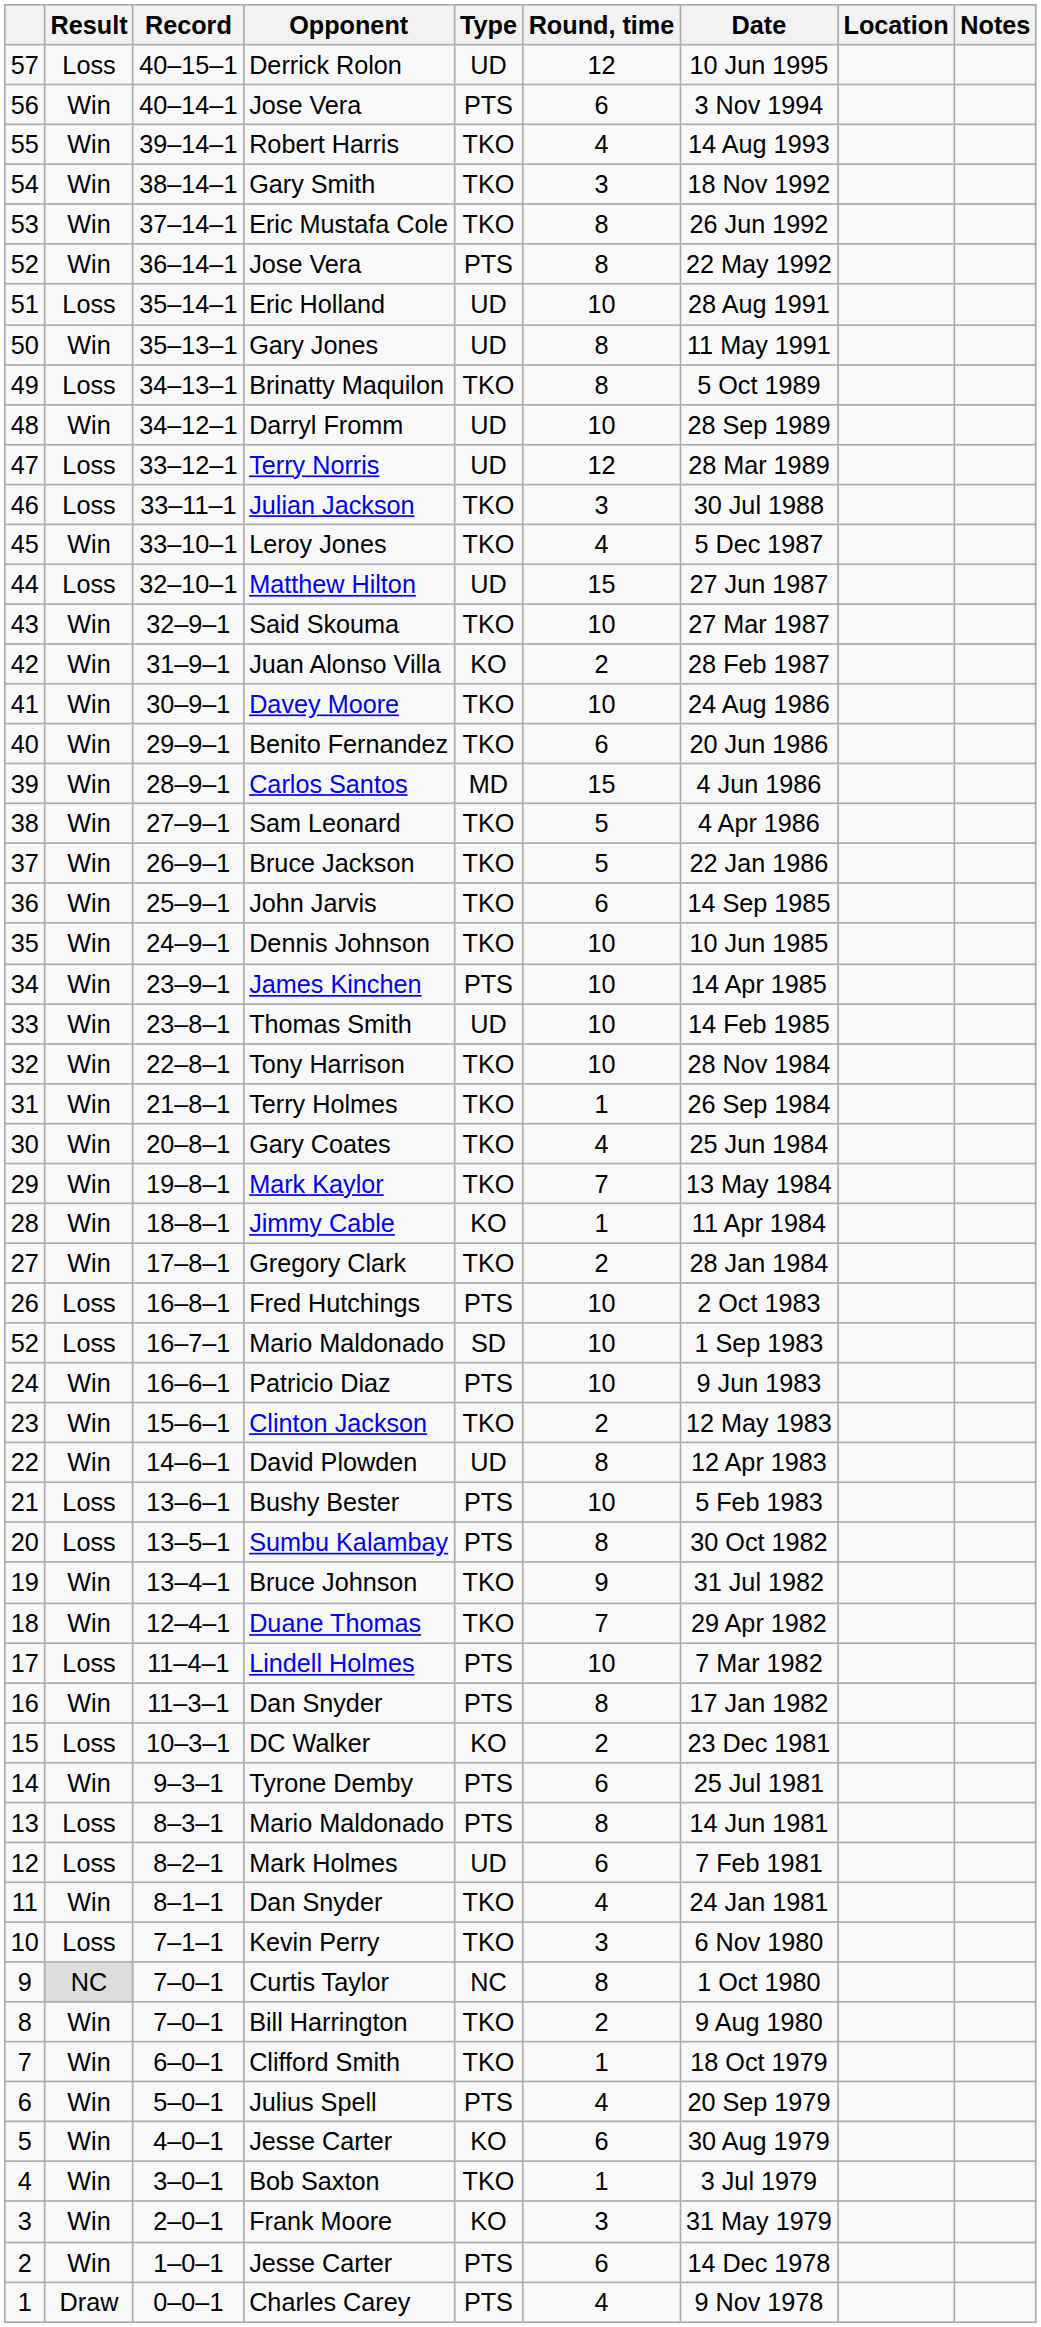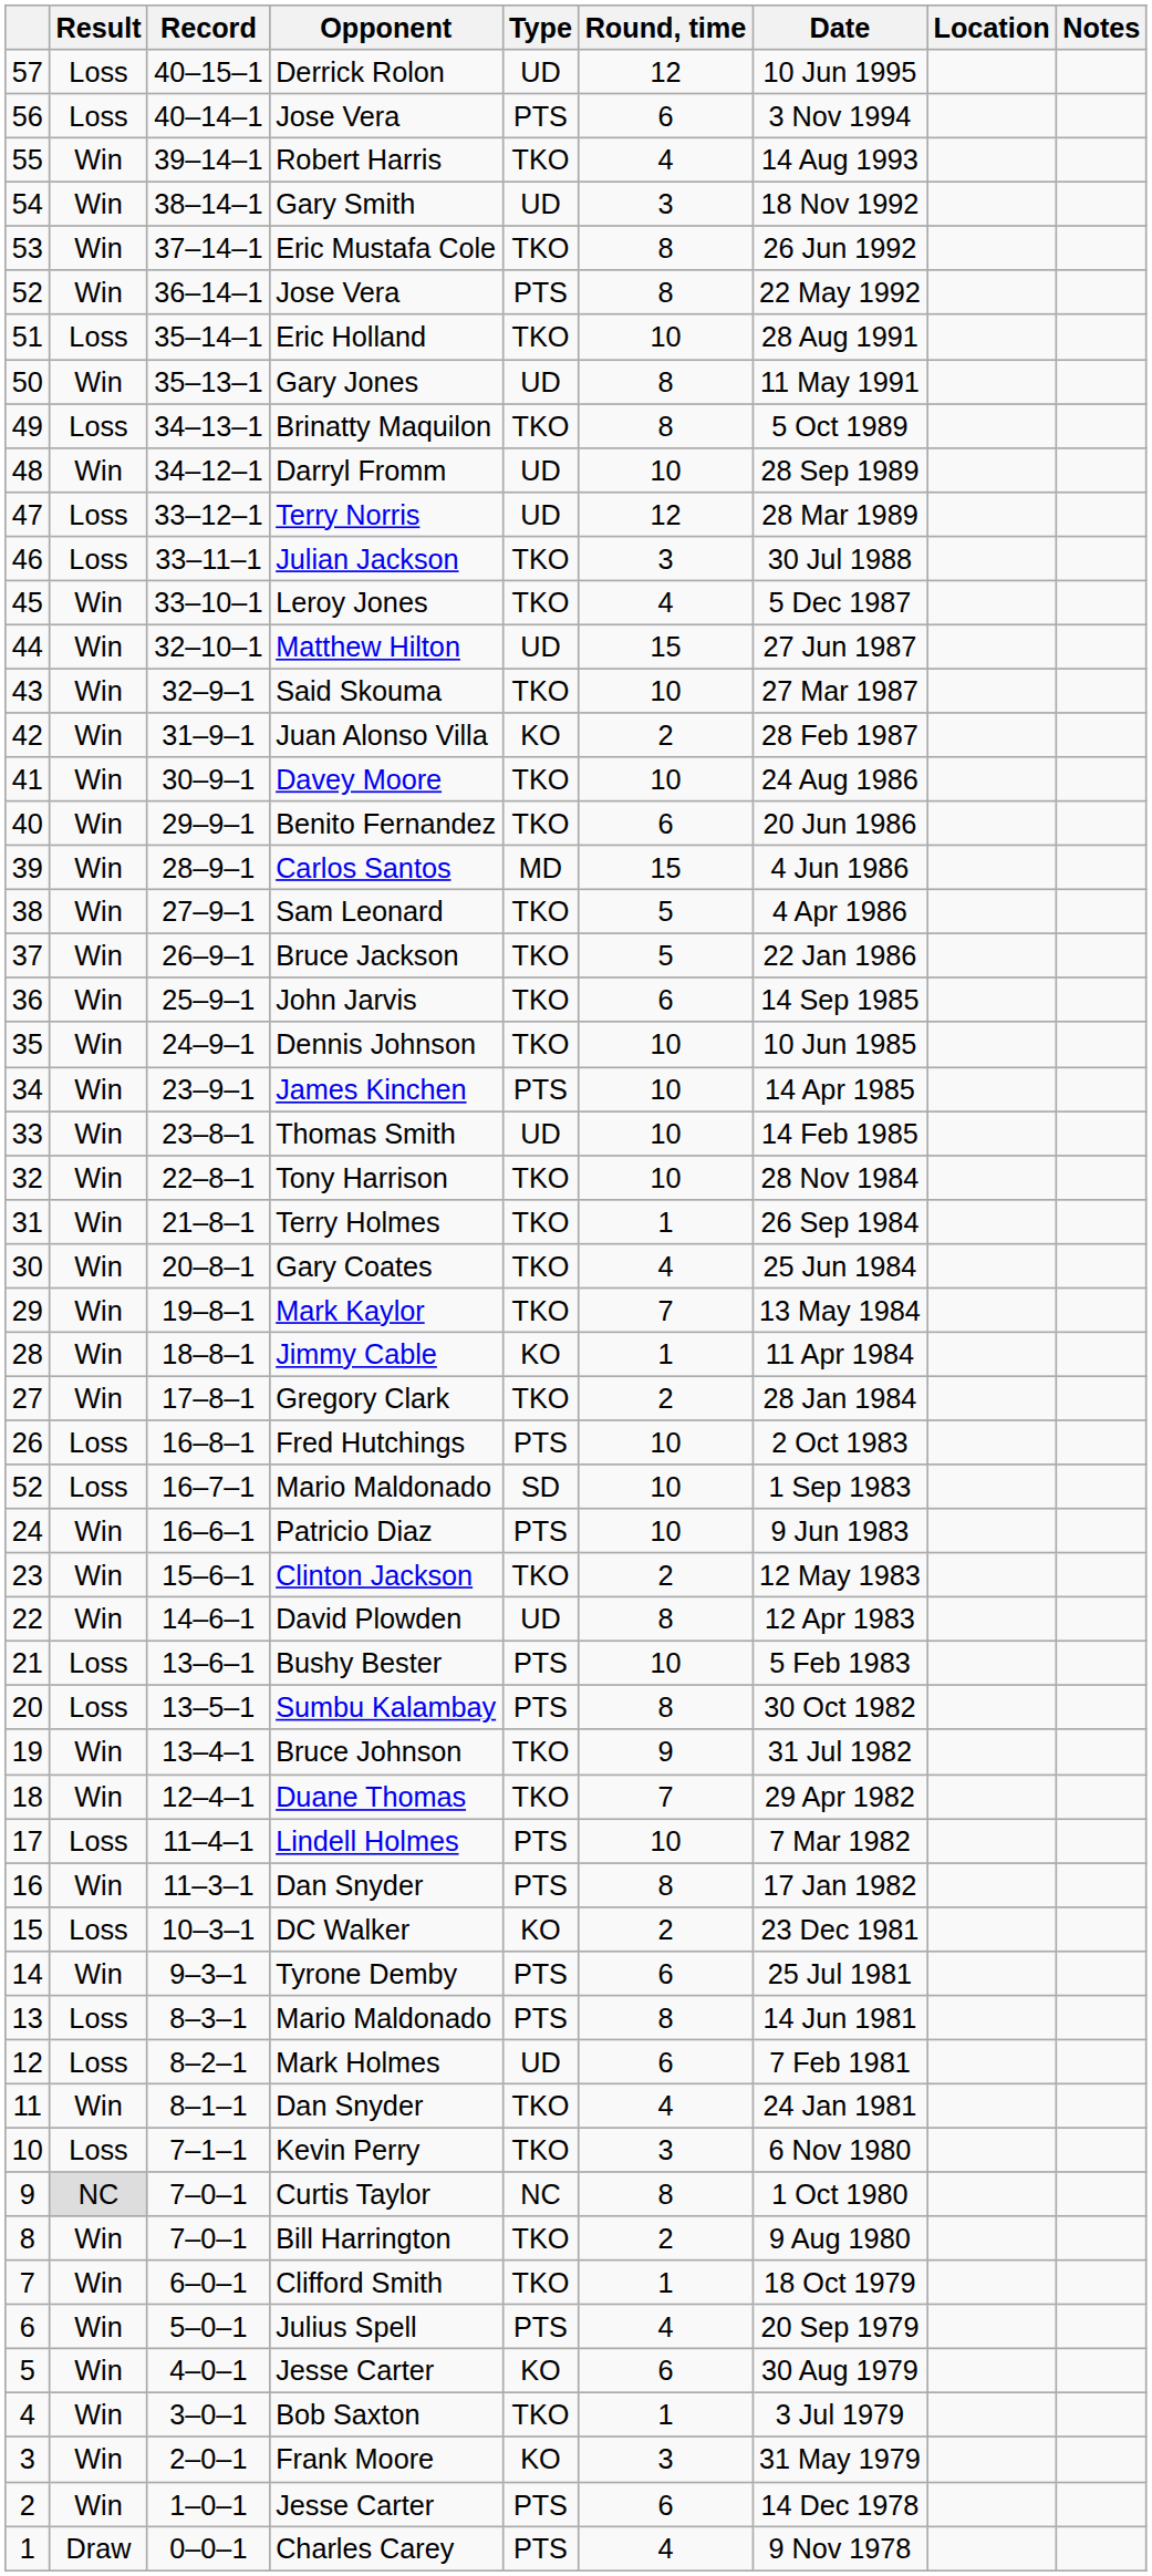 <table class="wikitable" style="text-align:center; font-size:95%">
 <tr>
 <th></th>
 <th>Result</th>
 <th>Record</th>
 <th>Opponent</th>
 <th>Type</th>
 <th>Round, time</th>
 <th>Date</th>
 <th>Location</th>
 <th>Notes</th>
 </tr>
 <tr>
 <td>57</td>
 <td>Loss</td>
 <td>40–15–1 </td>
 <td align=left> Derrick Rolon</td>
 <td>UD</td>
 <td>12</td>
 <td>10 Jun 1995</td>
 <td align=left> </td>
 <td align=left></td>
 </tr>
 <tr>
 <td>56</td>
-<td>Win</td>
+<td>Loss</td>
 <td>40–14–1 </td>
 <td align=left> Jose Vera</td>
 <td>PTS</td>
 <td>6</td>
 <td>3 Nov 1994</td>
 <td align=left> </td>
 <td align=left></td>
 </tr>
 <tr>
 <td>55</td>
 <td>Win</td>
 <td>39–14–1 </td>
 <td align=left> Robert Harris</td>
 <td>TKO</td>
 <td>4</td>
 <td>14 Aug 1993</td>
 <td align=left> </td>
 <td align=left></td>
 </tr>
 <tr>
 <td>54</td>
 <td>Win</td>
 <td>38–14–1 </td>
 <td align=left> Gary Smith</td>
-<td>TKO</td>
+<td>UD</td>
 <td>3</td>
 <td>18 Nov 1992</td>
 <td align=left> </td>
 <td align=left></td>
 </tr>
 <tr>
 <td>53</td>
 <td>Win</td>
 <td>37–14–1 </td>
 <td align=left> Eric Mustafa Cole</td>
 <td>TKO</td>
 <td>8</td>
 <td>26 Jun 1992</td>
 <td align=left> </td>
 <td align=left></td>
 </tr>
 <tr>
 <td>52</td>
 <td>Win</td>
 <td>36–14–1 </td>
 <td align=left> Jose Vera</td>
 <td>PTS</td>
 <td>8</td>
 <td>22 May 1992</td>
 <td align=left> </td>
 <td align=left></td>
 </tr>
 <tr>
 <td>51</td>
 <td>Loss</td>
 <td>35–14–1 </td>
 <td align=left> Eric Holland</td>
-<td>UD</td>
+<td>TKO</td>
 <td>10</td>
 <td>28 Aug 1991</td>
 <td align=left> </td>
 <td align=left></td>
 </tr>
 <tr>
 <td>50</td>
 <td>Win</td>
 <td>35–13–1 </td>
 <td align=left> Gary Jones</td>
 <td>UD</td>
 <td>8</td>
 <td>11 May 1991</td>
 <td align=left> </td>
 <td align=left></td>
 </tr>
 <tr>
 <td>49</td>
 <td>Loss</td>
 <td>34–13–1 </td>
 <td align=left> Brinatty Maquilon</td>
 <td>TKO</td>
 <td>8</td>
 <td>5 Oct 1989</td>
 <td align=left> </td>
 <td align=left></td>
 </tr>
 <tr>
 <td>48</td>
 <td>Win</td>
 <td>34–12–1 </td>
 <td align=left> Darryl Fromm</td>
 <td>UD</td>
 <td>10</td>
 <td>28 Sep 1989</td>
 <td align=left> </td>
 <td align=left></td>
 </tr>
 <tr>
 <td>47</td>
 <td>Loss</td>
 <td>33–12–1 </td>
 <td align=left> <a href='#'>Terry Norris</a></td>
 <td>UD</td>
 <td>12</td>
 <td>28 Mar 1989</td>
 <td align=left> </td>
 <td align=left></td>
 </tr>
 <tr>
 <td>46</td>
 <td>Loss</td>
 <td>33–11–1 </td>
 <td align=left> <a href='#'>Julian Jackson</a></td>
 <td>TKO</td>
 <td>3</td>
 <td>30 Jul 1988</td>
 <td align=left> </td>
 <td align=left></td>
 </tr>
 <tr>
 <td>45</td>
 <td>Win</td>
 <td>33–10–1 </td>
 <td align=left> Leroy Jones</td>
 <td>TKO</td>
 <td>4</td>
 <td>5 Dec 1987</td>
 <td align=left> </td>
 <td align=left></td>
 </tr>
 <tr>
 <td>44</td>
-<td>Loss</td>
+<td>Win</td>
 <td>32–10–1 </td>
 <td align=left> <a href='#'>Matthew Hilton</a></td>
 <td>UD</td>
 <td>15</td>
 <td>27 Jun 1987</td>
 <td align=left> </td>
 <td align=left></td>
 </tr>
 <tr>
 <td>43</td>
 <td>Win</td>
 <td>32–9–1 </td>
 <td align=left> Said Skouma</td>
 <td>TKO</td>
 <td>10</td>
 <td>27 Mar 1987</td>
 <td align=left> </td>
 <td align=left></td>
 </tr>
 <tr>
 <td>42</td>
 <td>Win</td>
 <td>31–9–1 </td>
 <td align=left> Juan Alonso Villa</td>
 <td>KO</td>
 <td>2</td>
 <td>28 Feb 1987</td>
 <td align=left> </td>
 <td align=left></td>
 </tr>
 <tr>
 <td>41</td>
 <td>Win</td>
 <td>30–9–1 </td>
 <td align=left> <a href='#'>Davey Moore</a></td>
 <td>TKO</td>
 <td>10</td>
 <td>24 Aug 1986</td>
 <td align=left> </td>
 <td align=left></td>
 </tr>
 <tr>
 <td>40</td>
 <td>Win</td>
 <td>29–9–1 </td>
 <td align=left> Benito Fernandez</td>
 <td>TKO</td>
 <td>6</td>
 <td>20 Jun 1986</td>
 <td align=left> </td>
 <td align=left></td>
 </tr>
 <tr>
 <td>39</td>
 <td>Win</td>
 <td>28–9–1 </td>
 <td align=left> <a href='#'>Carlos Santos</a></td>
 <td>MD</td>
 <td>15</td>
 <td>4 Jun 1986</td>
 <td align=left> </td>
 <td align=left></td>
 </tr>
 <tr>
 <td>38</td>
 <td>Win</td>
 <td>27–9–1 </td>
 <td align=left> Sam Leonard</td>
 <td>TKO</td>
 <td>5</td>
 <td>4 Apr 1986</td>
 <td align=left> </td>
 <td align=left></td>
 </tr>
 <tr>
 <td>37</td>
 <td>Win</td>
 <td>26–9–1 </td>
 <td align=left> Bruce Jackson</td>
 <td>TKO</td>
 <td>5</td>
 <td>22 Jan 1986</td>
 <td align=left> </td>
 <td align=left></td>
 </tr>
 <tr>
 <td>36</td>
 <td>Win</td>
 <td>25–9–1 </td>
 <td align=left> John Jarvis</td>
 <td>TKO</td>
 <td>6</td>
 <td>14 Sep 1985</td>
 <td align=left> </td>
 <td align=left></td>
 </tr>
 <tr>
 <td>35</td>
 <td>Win</td>
 <td>24–9–1 </td>
 <td align=left> Dennis Johnson</td>
 <td>TKO</td>
 <td>10</td>
 <td>10 Jun 1985</td>
 <td align=left> </td>
 <td align=left></td>
 </tr>
 <tr>
 <td>34</td>
 <td>Win</td>
 <td>23–9–1 </td>
 <td align=left> <a href='#'>James Kinchen</a></td>
 <td>PTS</td>
 <td>10</td>
 <td>14 Apr 1985</td>
 <td align=left> </td>
 <td align=left></td>
 </tr>
 <tr>
 <td>33</td>
 <td>Win</td>
 <td>23–8–1 </td>
 <td align=left> Thomas Smith</td>
 <td>UD</td>
 <td>10</td>
 <td>14 Feb 1985</td>
 <td align=left> </td>
 <td align=left></td>
 </tr>
 <tr>
 <td>32</td>
 <td>Win</td>
 <td>22–8–1 </td>
 <td align=left> Tony Harrison</td>
 <td>TKO</td>
 <td>10</td>
 <td>28 Nov 1984</td>
 <td align=left> </td>
 <td align=left></td>
 </tr>
 <tr>
 <td>31</td>
 <td>Win</td>
 <td>21–8–1 </td>
 <td align=left> Terry Holmes</td>
 <td>TKO</td>
 <td>1</td>
 <td>26 Sep 1984</td>
 <td align=left> </td>
 <td align=left></td>
 </tr>
 <tr>
 <td>30</td>
 <td>Win</td>
 <td>20–8–1 </td>
 <td align=left> Gary Coates</td>
 <td>TKO</td>
 <td>4</td>
 <td>25 Jun 1984</td>
 <td align=left> </td>
 <td align=left></td>
 </tr>
 <tr>
 <td>29</td>
 <td>Win</td>
 <td>19–8–1 </td>
 <td align=left> <a href='#'>Mark Kaylor</a></td>
 <td>TKO</td>
 <td>7</td>
 <td>13 May 1984</td>
 <td align=left> </td>
 <td align=left></td>
 </tr>
 <tr>
 <td>28</td>
 <td>Win</td>
 <td>18–8–1 </td>
 <td align=left> <a href='#'>Jimmy Cable</a></td>
 <td>KO</td>
 <td>1</td>
 <td>11 Apr 1984</td>
 <td align=left> </td>
 <td align=left></td>
 </tr>
 <tr>
 <td>27</td>
 <td>Win</td>
 <td>17–8–1 </td>
 <td align=left> Gregory Clark</td>
 <td>TKO</td>
 <td>2</td>
 <td>28 Jan 1984</td>
 <td align=left> </td>
 <td align=left></td>
 </tr>
 <tr>
 <td>26</td>
 <td>Loss</td>
 <td>16–8–1 </td>
 <td align=left> Fred Hutchings</td>
 <td>PTS</td>
 <td>10</td>
 <td>2 Oct 1983</td>
 <td align=left> </td>
 <td align=left></td>
 </tr>
 <tr>
 <td>52</td>
 <td>Loss</td>
 <td>16–7–1 </td>
 <td align=left> Mario Maldonado</td>
 <td>SD</td>
 <td>10</td>
 <td>1 Sep 1983</td>
 <td align=left> </td>
 <td align=left></td>
 </tr>
 <tr>
 <td>24</td>
 <td>Win</td>
 <td>16–6–1 </td>
 <td align=left> Patricio Diaz</td>
 <td>PTS</td>
 <td>10</td>
 <td>9 Jun 1983</td>
 <td align=left> </td>
 <td align=left></td>
 </tr>
 <tr>
 <td>23</td>
 <td>Win</td>
 <td>15–6–1 </td>
 <td align=left> <a href='#'>Clinton Jackson</a></td>
 <td>TKO</td>
 <td>2</td>
 <td>12 May 1983</td>
 <td align=left> </td>
 <td align=left></td>
 </tr>
 <tr>
 <td>22</td>
 <td>Win</td>
 <td>14–6–1 </td>
 <td align=left> David Plowden</td>
 <td>UD</td>
 <td>8</td>
 <td>12 Apr 1983</td>
 <td align=left> </td>
 <td align=left></td>
 </tr>
 <tr>
 <td>21</td>
 <td>Loss</td>
 <td>13–6–1 </td>
 <td align=left> Bushy Bester</td>
 <td>PTS</td>
 <td>10</td>
 <td>5 Feb 1983</td>
 <td align=left> </td>
 <td align=left></td>
 </tr>
 <tr>
 <td>20</td>
 <td>Loss</td>
 <td>13–5–1 </td>
 <td align=left> <a href='#'>Sumbu Kalambay</a></td>
 <td>PTS</td>
 <td>8</td>
 <td>30 Oct 1982</td>
 <td align=left> </td>
 <td align=left></td>
 </tr>
 <tr>
 <td>19</td>
 <td>Win</td>
 <td>13–4–1 </td>
 <td align=left> Bruce Johnson</td>
 <td>TKO</td>
 <td>9</td>
 <td>31 Jul 1982</td>
 <td align=left> </td>
 <td align=left></td>
 </tr>
 <tr>
 <td>18</td>
 <td>Win</td>
 <td>12–4–1 </td>
 <td align=left> <a href='#'>Duane Thomas</a></td>
 <td>TKO</td>
 <td>7</td>
 <td>29 Apr 1982</td>
 <td align=left> </td>
 <td align=left></td>
 </tr>
 <tr>
 <td>17</td>
 <td>Loss</td>
 <td>11–4–1 </td>
 <td align=left> <a href='#'>Lindell Holmes</a></td>
 <td>PTS</td>
 <td>10</td>
 <td>7 Mar 1982</td>
 <td align=left> </td>
 <td align=left></td>
 </tr>
 <tr>
 <td>16</td>
 <td>Win</td>
 <td>11–3–1 </td>
 <td align=left> Dan Snyder</td>
 <td>PTS</td>
 <td>8</td>
 <td>17 Jan 1982</td>
 <td align=left> </td>
 <td align=left></td>
 </tr>
 <tr>
 <td>15</td>
 <td>Loss</td>
 <td>10–3–1 </td>
 <td align=left> DC Walker</td>
 <td>KO</td>
 <td>2</td>
 <td>23 Dec 1981</td>
 <td align=left> </td>
 <td align=left></td>
 </tr>
 <tr>
 <td>14</td>
 <td>Win</td>
 <td>9–3–1 </td>
 <td align=left> Tyrone Demby</td>
 <td>PTS</td>
 <td>6</td>
 <td>25 Jul 1981</td>
 <td align=left> </td>
 <td align=left></td>
 </tr>
 <tr>
 <td>13</td>
 <td>Loss</td>
 <td>8–3–1 </td>
 <td align=left> Mario Maldonado</td>
 <td>PTS</td>
 <td>8</td>
 <td>14 Jun 1981</td>
 <td align=left> </td>
 <td align=left></td>
 </tr>
 <tr>
 <td>12</td>
 <td>Loss</td>
 <td>8–2–1 </td>
 <td align=left> Mark Holmes</td>
 <td>UD</td>
 <td>6</td>
 <td>7 Feb 1981</td>
 <td align=left> </td>
 <td align=left></td>
 </tr>
 <tr>
 <td>11</td>
 <td>Win</td>
 <td>8–1–1 </td>
 <td align=left> Dan Snyder</td>
 <td>TKO</td>
 <td>4</td>
 <td>24 Jan 1981</td>
 <td align=left> </td>
 <td align=left></td>
 </tr>
 <tr>
 <td>10</td>
 <td>Loss</td>
 <td>7–1–1 </td>
 <td align=left> Kevin Perry</td>
 <td>TKO</td>
 <td>3</td>
 <td>6 Nov 1980</td>
 <td align=left> </td>
 <td align=left></td>
 </tr>
 <tr>
 <td>9</td>
 <td style="background:#DDD">NC</td>
 <td>7–0–1 </td>
 <td align=left> Curtis Taylor</td>
 <td>NC</td>
 <td>8</td>
 <td>1 Oct 1980</td>
 <td align=left> </td>
 <td align=left></td>
 </tr>
 <tr>
 <td>8</td>
 <td>Win</td>
 <td>7–0–1</td>
 <td align=left> Bill Harrington</td>
 <td>TKO</td>
 <td>2</td>
 <td>9 Aug 1980</td>
 <td align=left> </td>
 <td align=left></td>
 </tr>
 <tr>
 <td>7</td>
 <td>Win</td>
 <td>6–0–1</td>
 <td align=left> Clifford Smith</td>
 <td>TKO</td>
 <td>1</td>
 <td>18 Oct 1979</td>
 <td align=left> </td>
 <td align=left></td>
 </tr>
 <tr>
 <td>6</td>
 <td>Win</td>
 <td>5–0–1</td>
 <td align=left> Julius Spell</td>
 <td>PTS</td>
 <td>4</td>
 <td>20 Sep 1979</td>
 <td align=left> </td>
 <td align=left></td>
 </tr>
 <tr>
 <td>5</td>
 <td>Win</td>
 <td>4–0–1</td>
 <td align=left> Jesse Carter</td>
 <td>KO</td>
 <td>6</td>
 <td>30 Aug 1979</td>
 <td align=left> </td>
 <td align=left></td>
 </tr>
 <tr>
 <td>4</td>
 <td>Win</td>
 <td>3–0–1</td>
 <td align=left> Bob Saxton</td>
 <td>TKO</td>
 <td>1</td>
 <td>3 Jul 1979</td>
 <td align=left> </td>
 <td align=left></td>
 </tr>
 <tr>
 <td>3</td>
 <td>Win</td>
 <td>2–0–1</td>
 <td align=left> Frank Moore</td>
 <td>KO</td>
 <td>3</td>
 <td>31 May 1979</td>
 <td align=left> </td>
 <td align=left></td>
 </tr>
 <tr>
 <td>2</td>
 <td>Win</td>
 <td>1–0–1</td>
 <td align=left> Jesse Carter</td>
 <td>PTS</td>
 <td>6</td>
 <td>14 Dec 1978</td>
 <td align=left> </td>
 <td align=left></td>
 </tr>
 <tr>
 <td>1</td>
 <td>Draw</td>
 <td>0–0–1</td>
 <td align=left> Charles Carey</td>
 <td>PTS</td>
 <td>4</td>
 <td>9 Nov 1978</td>
 <td align=left> </td>
 <td align=left></td>
 </tr>
 </table>
